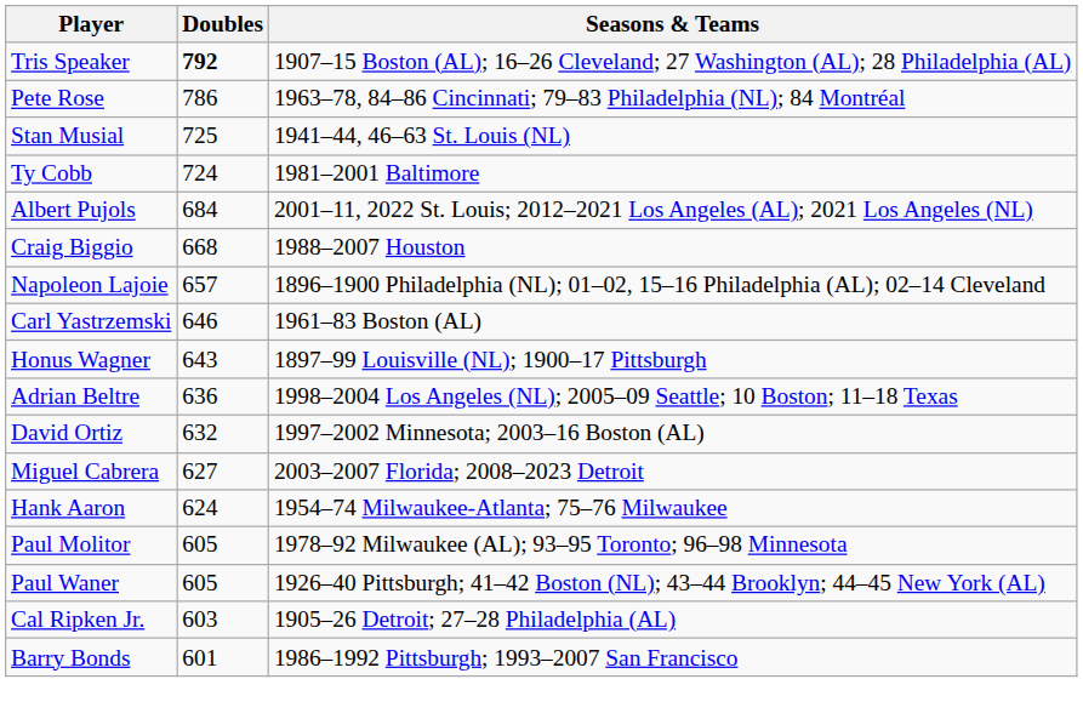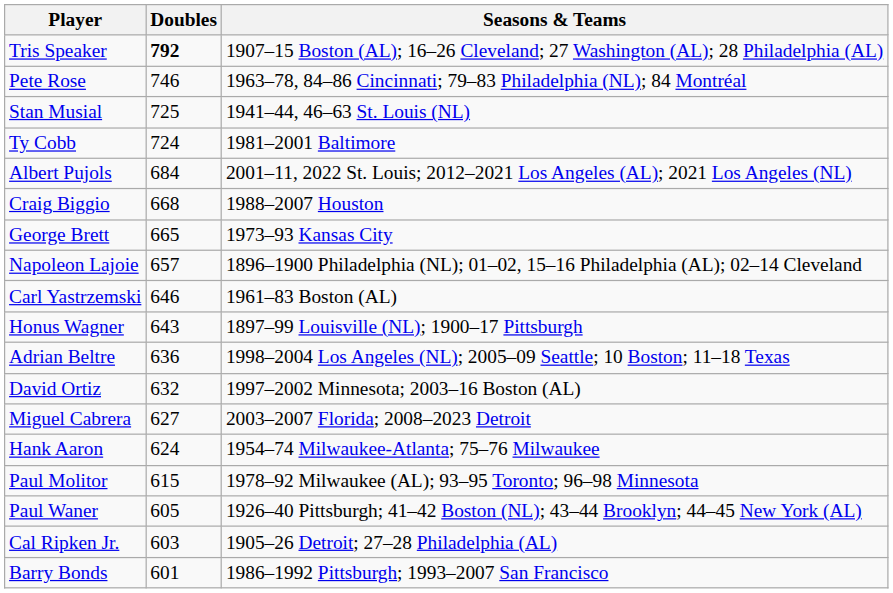 <table class="wikitable sortable">
 <tr>
 <th>Player</th>
 <th>Doubles</th>
 <th>Seasons & Teams</th>
 </tr>
 <tr>
 <td><a href='#'>Tris Speaker</a></td>
 <td><strong>792</strong></td>
 <td>1907–15 <a href='#'>Boston (AL)</a>; 16–26 <a href='#'>Cleveland</a>; 27 <a href='#'>Washington (AL)</a>; 28 <a href='#'>Philadelphia (AL)</a></td>
 </tr>
 <tr>
 <td><a href='#'>Pete Rose</a></td>
-<td>786</td>
+<td>746</td>
 <td>1963–78, 84–86 <a href='#'>Cincinnati</a>; 79–83 <a href='#'>Philadelphia (NL)</a>; 84 <a href='#'>Montréal</a></td>
 </tr>
 <tr>
 <td><a href='#'>Stan Musial</a></td>
 <td>725</td>
 <td>1941–44, 46–63 <a href='#'>St. Louis (NL)</a></td>
 </tr>
 <tr>
 <td><a href='#'>Ty Cobb</a></td>
 <td>724</td>
 <td>1981–2001 <a href='#'>Baltimore</a></td>
 </tr>
 <tr>
 <td><a href='#'>Albert Pujols</a></td>
 <td>684</td>
 <td>2001–11, 2022 St. Louis; 2012–2021 <a href='#'>Los Angeles (AL)</a>; 2021 <a href='#'>Los Angeles (NL)</a></td>
 </tr>
 <tr>
 <td><a href='#'>Craig Biggio</a></td>
 <td>668</td>
 <td>1988–2007 <a href='#'>Houston</a></td>
+</tr>
+<tr>
+<td><a href='#'>George Brett</a></td>
+<td>665</td>
+<td>1973–93 <a href='#'>Kansas City</a></td>
 </tr>
 <tr>
 <td><a href='#'>Napoleon Lajoie</a></td>
 <td>657</td>
 <td>1896–1900 Philadelphia (NL); 01–02, 15–16 Philadelphia (AL); 02–14 Cleveland</td>
 </tr>
 <tr>
 <td><a href='#'>Carl Yastrzemski</a></td>
 <td>646</td>
 <td>1961–83 Boston (AL)</td>
 </tr>
 <tr>
 <td><a href='#'>Honus Wagner</a></td>
 <td>643</td>
 <td>1897–99 <a href='#'>Louisville (NL)</a>; 1900–17 <a href='#'>Pittsburgh</a></td>
 </tr>
 <tr>
 <td><a href='#'>Adrian Beltre</a></td>
 <td>636</td>
 <td>1998–2004 <a href='#'>Los Angeles (NL)</a>; 2005–09 <a href='#'>Seattle</a>; 10 <a href='#'>Boston</a>; 11–18 <a href='#'>Texas</a></td>
 </tr>
 <tr>
 <td><a href='#'>David Ortiz</a></td>
 <td>632</td>
 <td>1997–2002 Minnesota; 2003–16 Boston (AL)</td>
 </tr>
 <tr>
 <td><a href='#'>Miguel Cabrera</a></td>
 <td>627</td>
 <td>2003–2007 <a href='#'>Florida</a>; 2008–2023 <a href='#'>Detroit</a></td>
 </tr>
 <tr>
 <td><a href='#'>Hank Aaron</a></td>
 <td>624</td>
 <td>1954–74 <a href='#'>Milwaukee-Atlanta</a>; 75–76 <a href='#'>Milwaukee</a></td>
 </tr>
 <tr>
 <td><a href='#'>Paul Molitor</a></td>
-<td>605</td>
+<td>615</td>
 <td>1978–92 Milwaukee (AL);  93–95 <a href='#'>Toronto</a>; 96–98 <a href='#'>Minnesota</a></td>
 </tr>
 <tr>
 <td><a href='#'>Paul Waner</a></td>
 <td>605</td>
 <td>1926–40 Pittsburgh; 41–42 <a href='#'>Boston (NL)</a>; 43–44 <a href='#'>Brooklyn</a>; 44–45 <a href='#'>New York (AL)</a></td>
 </tr>
 <tr>
 <td><a href='#'>Cal Ripken Jr.</a></td>
 <td>603</td>
 <td>1905–26 <a href='#'>Detroit</a>; 27–28 <a href='#'>Philadelphia (AL)</a></td>
 </tr>
 <tr>
 <td><a href='#'>Barry Bonds</a></td>
 <td>601</td>
 <td>1986–1992 <a href='#'>Pittsburgh</a>; 1993–2007 <a href='#'>San Francisco</a></td>
 </tr>
 </table>
